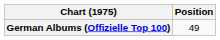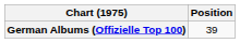 <table class="wikitable plainrowheaders" style="text-align:center">
 <tr>
 <th scope="col">Chart (1975)</th>
 <th scope="col">Position</th>
 </tr>
 <tr>
 <th scope="row">German Albums (<a href='#'>Offizielle Top 100</a>)</th>
-<td>49</td>
+<td>39</td>
 </tr>
 </table>
